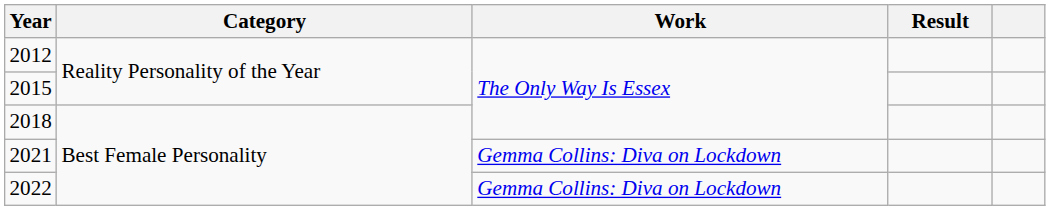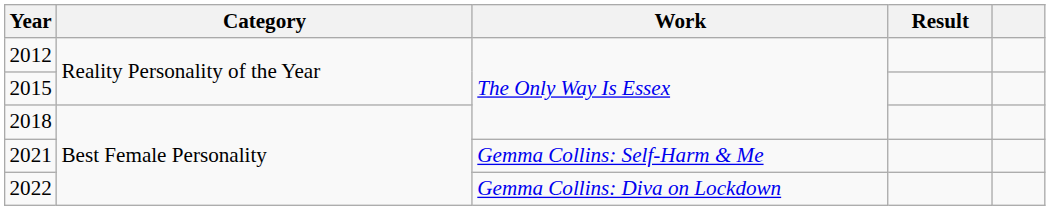 <table class= "wikitable sortable">
 <tr>
 <th scope="col" style="width:5%;">Year</th>
 <th scope="col" style="width:40%;">Category</th>
 <th scope="col" style="width:40%;">Work</th>
 <th scope="col" style="width:10%;">Result</th>
 <th scope="col" style="width:5%;"></th>
 </tr>
 <tr>
 <td scope="row">2012</td>
 <td rowspan="2">Reality Personality of the Year</td>
 <td rowspan="3"><em><a href='#'>The Only Way Is Essex</a></em></td>
 <td></td>
 <td style="text-align:center;"></td>
 </tr>
 <tr>
 <td scope="row">2015</td>
 <td></td>
 <td style="text-align:center;"></td>
 </tr>
 <tr>
 <td scope="row">2018</td>
 <td rowspan="3">Best Female Personality</td>
 <td></td>
 <td style="text-align:center;"></td>
 </tr>
 <tr>
 <td scope="row">2021</td>
-<td><em><a href='#'>Gemma Collins: Diva on Lockdown</a></em></td>
+<td><em><a href='#'>Gemma Collins: Self-Harm & Me</a></em></td>
 <td></td>
 <td style="text-align:center;"></td>
 </tr>
 <tr>
 <td scope="row">2022</td>
 <td><em><a href='#'>Gemma Collins: Diva on Lockdown</a></em></td>
 <td></td>
 <td style="text-align:center;"></td>
 </tr>
 </table>
